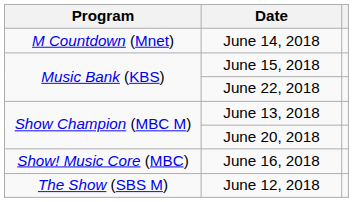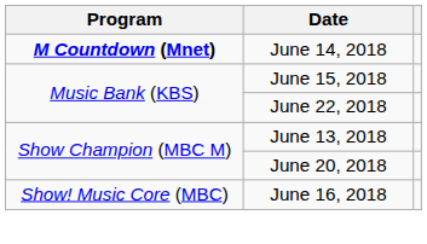 <table class="wikitable" style="text-align:center">
 <tr>
 <th width="200">Program</th>
 <th width="140">Date</th>
 <th></th>
 </tr>
 <tr>
-<td rowspan="1"><em><a href='#'>M Countdown</a></em> (<a href='#'>Mnet</a>)</td>
+<td rowspan="1"><strong><em><a href='#'>M Countdown</a></em> (<a href='#'>Mnet</a>)</strong></td>
 <td>June 14, 2018</td>
 <td></td>
 </tr>
 <tr>
 <td rowspan="2"><em><a href='#'>Music Bank</a></em> (<a href='#'>KBS</a>)</td>
 <td>June 15, 2018</td>
 <td></td>
 </tr>
 <tr>
 <td>June 22, 2018</td>
 <td></td>
 </tr>
 <tr>
 <td rowspan="2"><em><a href='#'>Show Champion</a></em> (<a href='#'>MBC M</a>)</td>
 <td>June 13, 2018</td>
 <td></td>
 </tr>
 <tr>
 <td>June 20, 2018</td>
 <td></td>
 </tr>
 <tr>
 <td rowspan="1"><em><a href='#'>Show! Music Core</a></em> (<a href='#'>MBC</a>)</td>
 <td>June 16, 2018</td>
 <td></td>
 </tr>
-<tr>
-<td><em><a href='#'>The Show</a></em> (<a href='#'>SBS M</a>)</td>
-<td>June 12, 2018</td>
-<td></td>
-</tr>
 </table>
